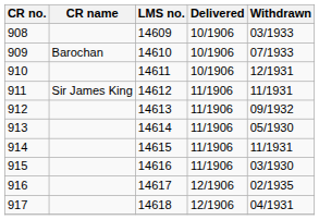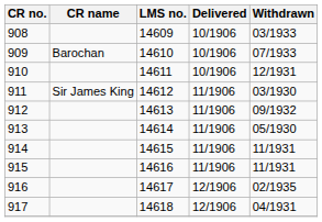 <table class="wikitable sortable">
 <tr>
 <th>CR no.</th>
 <th>CR name</th>
 <th>LMS no.</th>
 <th>Delivered</th>
 <th>Withdrawn</th>
 </tr>
 <tr>
 <td>908</td>
 <td></td>
 <td>14609</td>
 <td>10/1906</td>
 <td>03/1933</td>
 </tr>
 <tr>
 <td>909</td>
 <td>Barochan</td>
 <td>14610</td>
 <td>10/1906</td>
 <td>07/1933</td>
 </tr>
 <tr>
 <td>910</td>
 <td></td>
 <td>14611</td>
 <td>10/1906</td>
 <td>12/1931</td>
 </tr>
 <tr>
 <td>911</td>
 <td>Sir James King</td>
 <td>14612</td>
 <td>11/1906</td>
-<td>11/1931</td>
+<td>03/1930</td>
 </tr>
 <tr>
 <td>912</td>
 <td></td>
 <td>14613</td>
 <td>11/1906</td>
 <td>09/1932</td>
 </tr>
 <tr>
 <td>913</td>
 <td></td>
 <td>14614</td>
 <td>11/1906</td>
 <td>05/1930</td>
 </tr>
 <tr>
 <td>914</td>
 <td></td>
 <td>14615</td>
 <td>11/1906</td>
 <td>11/1931</td>
 </tr>
 <tr>
 <td>915</td>
 <td></td>
 <td>14616</td>
 <td>11/1906</td>
-<td>03/1930</td>
+<td>11/1931</td>
 </tr>
 <tr>
 <td>916</td>
 <td></td>
 <td>14617</td>
 <td>12/1906</td>
 <td>02/1935</td>
 </tr>
 <tr>
 <td>917</td>
 <td></td>
 <td>14618</td>
 <td>12/1906</td>
 <td>04/1931</td>
 </tr>
 <tr>
 </tr>
 </table>
